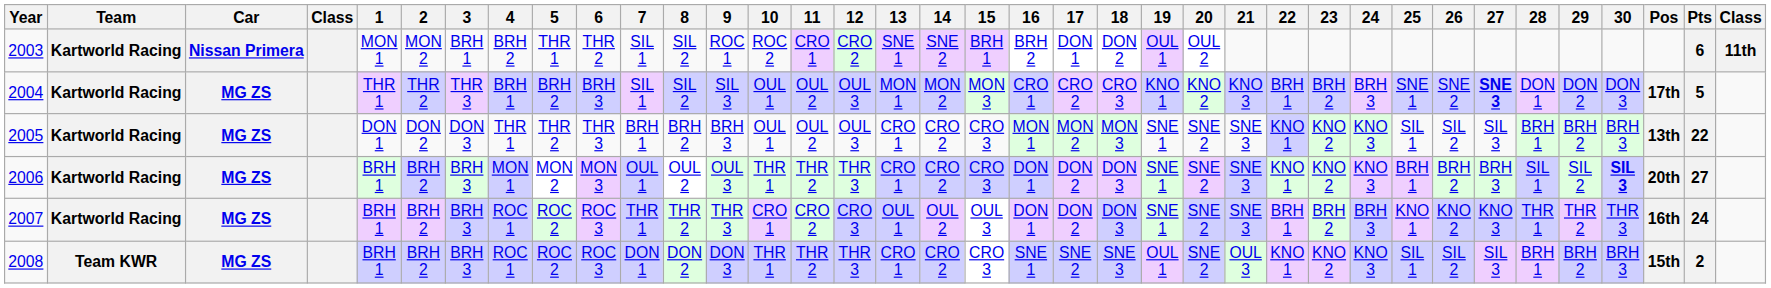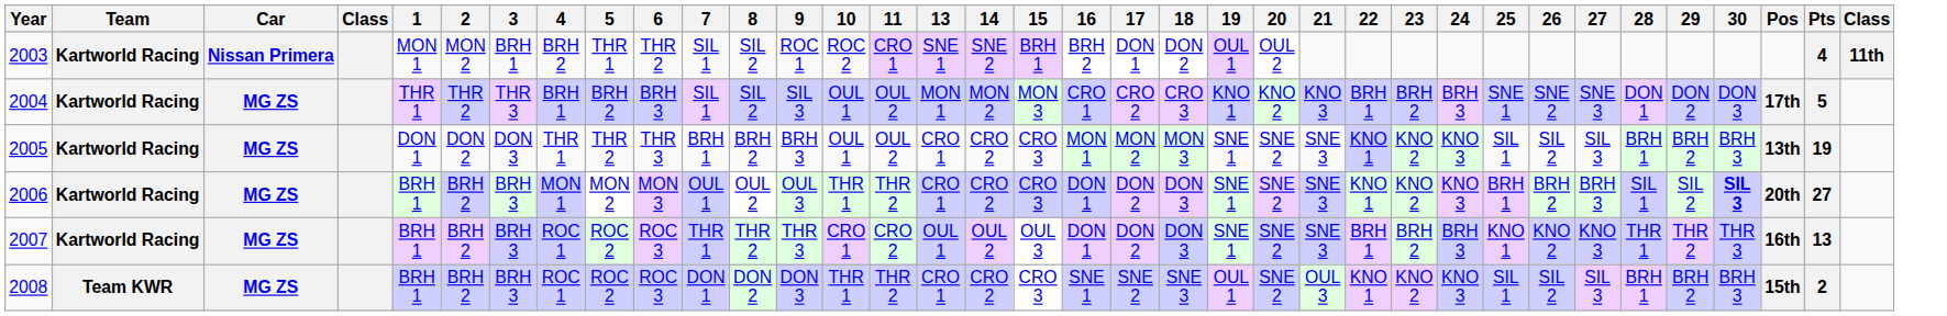 <table class="wikitable" style="text-align:center; font-size:85%">
 <tr>
 <th>Year</th>
 <th>Team</th>
 <th>Car</th>
 <th>Class</th>
 <th>1</th>
 <th>2</th>
 <th>3</th>
 <th>4</th>
 <th>5</th>
 <th>6</th>
 <th>7</th>
 <th>8</th>
 <th>9</th>
 <th>10</th>
 <th>11</th>
-<th>12</th>
 <th>13</th>
 <th>14</th>
 <th>15</th>
 <th>16</th>
 <th>17</th>
 <th>18</th>
 <th>19</th>
 <th>20</th>
 <th>21</th>
 <th>22</th>
 <th>23</th>
 <th>24</th>
 <th>25</th>
 <th>26</th>
 <th>27</th>
 <th>28</th>
 <th>29</th>
 <th>30</th>
 <th>Pos</th>
 <th>Pts</th>
 <th>Class</th>
 </tr>
 <tr>
 <td><a href='#'>2003</a></td>
 <th nowrap>Kartworld Racing</th>
 <th nowrap><a href='#'>Nissan Primera</a></th>
 <th><span></span></th>
 <td><a href='#'>MON<br>1</a><br></td>
 <td><a href='#'>MON<br>2</a><br></td>
 <td><a href='#'>BRH<br>1</a><br></td>
 <td><a href='#'>BRH<br>2</a><br></td>
 <td><a href='#'>THR<br>1</a><br></td>
 <td><a href='#'>THR<br>2</a><br></td>
 <td><a href='#'>SIL<br>1</a><br></td>
 <td><a href='#'>SIL<br>2</a><br></td>
 <td><a href='#'>ROC<br>1</a><br></td>
 <td><a href='#'>ROC<br>2</a><br></td>
 <td style="background:#EFCFFF;"><a href='#'>CRO<br>1</a><br></td>
-<td style="background:#DFFFDF;"><a href='#'>CRO<br>2</a><br></td>
 <td style="background:#EFCFFF;"><a href='#'>SNE<br>1</a><br></td>
 <td style="background:#EFCFFF;"><a href='#'>SNE<br>2</a><br></td>
 <td style="background:#EFCFFF;"><a href='#'>BRH<br>1</a><br></td>
 <td style="background:#FFFFFF;"><a href='#'>BRH<br>2</a><br></td>
 <td style="background:#FFFFFF;"><a href='#'>DON<br>1</a><br></td>
 <td style="background:#FFFFFF;"><a href='#'>DON<br>2</a><br></td>
 <td style="background:#EFCFFF;"><a href='#'>OUL<br>1</a><br></td>
 <td style="background:#FFFFFF;"><a href='#'>OUL<br>2</a><br></td>
 <td></td>
 <td></td>
 <td></td>
 <td></td>
 <td></td>
 <td></td>
 <td></td>
 <td></td>
 <td></td>
 <td></td>
 <td></td>
-<th>6</th>
+<th>4</th>
 <th>11th</th>
 </tr>
 <tr>
 <td><a href='#'>2004</a></td>
 <th nowrap>Kartworld Racing</th>
 <th nowrap><a href='#'>MG ZS</a></th>
 <th></th>
 <td style="background:#EFCFFF;"><a href='#'>THR<br>1</a><br></td>
 <td style="background:#CFCFFF;"><a href='#'>THR<br>2</a><br></td>
 <td style="background:#EFCFFF;"><a href='#'>THR<br>3</a><br></td>
 <td style="background:#CFCFFF;"><a href='#'>BRH<br>1</a><br></td>
 <td style="background:#CFCFFF;"><a href='#'>BRH<br>2</a><br></td>
 <td style="background:#CFCFFF;"><a href='#'>BRH<br>3</a><br></td>
 <td style="background:#EFCFFF;"><a href='#'>SIL<br>1</a><br></td>
 <td style="background:#CFCFFF;"><a href='#'>SIL<br>2</a><br></td>
 <td style="background:#CFCFFF;"><a href='#'>SIL<br>3</a><br></td>
 <td style="background:#CFCFFF;"><a href='#'>OUL<br>1</a><br></td>
 <td style="background:#CFCFFF;"><a href='#'>OUL<br>2</a><br></td>
-<td style="background:#CFCFFF;"><a href='#'>OUL<br>3</a><br></td>
 <td style="background:#CFCFFF;"><a href='#'>MON<br>1</a><br></td>
 <td style="background:#CFCFFF;"><a href='#'>MON<br>2</a><br></td>
 <td style="background:#DFFFDF;"><a href='#'>MON<br>3</a><br></td>
 <td style="background:#CFCFFF;"><a href='#'>CRO<br>1</a><br></td>
 <td style="background:#EFCFFF;"><a href='#'>CRO<br>2</a><br></td>
 <td style="background:#EFCFFF;"><a href='#'>CRO<br>3</a><br></td>
 <td style="background:#CFCFFF;"><a href='#'>KNO<br>1</a><br></td>
 <td style="background:#DFFFDF;"><a href='#'>KNO<br>2</a><br></td>
 <td style="background:#CFCFFF;"><a href='#'>KNO<br>3</a><br></td>
 <td style="background:#CFCFFF;"><a href='#'>BRH<br>1</a><br></td>
 <td style="background:#CFCFFF;"><a href='#'>BRH<br>2</a><br></td>
 <td style="background:#EFCFFF;"><a href='#'>BRH<br>3</a><br></td>
 <td style="background:#CFCFFF;"><a href='#'>SNE<br>1</a><br></td>
 <td style="background:#CFCFFF;"><a href='#'>SNE<br>2</a><br></td>
-<td style="background:#CFCFFF;"><strong><a href='#'>SNE<br>3</a><br></strong></td>
+<td style="background:#CFCFFF;"><a href='#'>SNE<br>3</a><br></td>
 <td style="background:#EFCFFF;"><a href='#'>DON<br>1</a><br></td>
 <td style="background:#CFCFFF;"><a href='#'>DON<br>2</a><br></td>
 <td style="background:#CFCFFF;"><a href='#'>DON<br>3</a><br></td>
 <th>17th</th>
 <th>5</th>
 <td></td>
 </tr>
 <tr>
 <td><a href='#'>2005</a></td>
 <th nowrap>Kartworld Racing</th>
 <th nowrap><a href='#'>MG ZS</a></th>
 <th></th>
 <td><a href='#'>DON<br>1</a><br></td>
 <td><a href='#'>DON<br>2</a><br></td>
 <td><a href='#'>DON<br>3</a><br></td>
 <td><a href='#'>THR<br>1</a><br></td>
 <td><a href='#'>THR<br>2</a><br></td>
 <td><a href='#'>THR<br>3</a><br></td>
 <td><a href='#'>BRH<br>1</a><br></td>
 <td><a href='#'>BRH<br>2</a><br></td>
 <td><a href='#'>BRH<br>3</a><br></td>
 <td><a href='#'>OUL<br>1</a><br></td>
 <td><a href='#'>OUL<br>2</a><br></td>
-<td><a href='#'>OUL<br>3</a><br></td>
 <td><a href='#'>CRO<br>1</a><br></td>
 <td><a href='#'>CRO<br>2</a><br></td>
 <td><a href='#'>CRO<br>3</a><br></td>
 <td style="background:#DFFFDF;"><a href='#'>MON<br>1</a><br></td>
 <td style="background:#DFFFDF;"><a href='#'>MON<br>2</a><br></td>
 <td style="background:#DFFFDF;"><a href='#'>MON<br>3</a><br></td>
 <td><a href='#'>SNE<br>1</a><br></td>
 <td><a href='#'>SNE<br>2</a><br></td>
 <td><a href='#'>SNE<br>3</a><br></td>
 <td style="background:#CFCFFF;"><a href='#'>KNO<br>1</a><br></td>
 <td style="background:#DFFFDF;"><a href='#'>KNO<br>2</a><br></td>
 <td style="background:#DFFFDF;"><a href='#'>KNO<br>3</a><br></td>
 <td><a href='#'>SIL<br>1</a><br></td>
 <td><a href='#'>SIL<br>2</a><br></td>
 <td><a href='#'>SIL<br>3</a><br></td>
 <td style="background:#DFFFDF;"><a href='#'>BRH<br>1</a><br></td>
 <td style="background:#DFFFDF;"><a href='#'>BRH<br>2</a><br></td>
 <td style="background:#DFFFDF;"><a href='#'>BRH<br>3</a><br></td>
 <th>13th</th>
-<th>22</th>
+<th>19</th>
 <td></td>
 </tr>
 <tr>
 <td><a href='#'>2006</a></td>
 <th nowrap>Kartworld Racing</th>
 <th nowrap><a href='#'>MG ZS</a></th>
 <th></th>
 <td style="background:#DFFFDF;"><a href='#'>BRH<br>1</a><br></td>
 <td style="background:#CFCFFF;"><a href='#'>BRH<br>2</a><br></td>
 <td style="background:#DFFFDF;"><a href='#'>BRH<br>3</a><br></td>
 <td style="background:#CFCFFF;"><a href='#'>MON<br>1</a><br></td>
 <td style="background:#FFFFFF;"><a href='#'>MON<br>2</a><br></td>
 <td style="background:#EFCFFF;"><a href='#'>MON<br>3</a><br></td>
 <td style="background:#CFCFFF;"><a href='#'>OUL<br>1</a><br></td>
 <td style="background:#FFFFFF;"><a href='#'>OUL<br>2</a><br></td>
 <td style="background:#DFFFDF;"><a href='#'>OUL<br>3</a><br></td>
 <td style="background:#DFFFDF;"><a href='#'>THR<br>1</a><br></td>
 <td style="background:#DFFFDF;"><a href='#'>THR<br>2</a><br></td>
-<td style="background:#DFFFDF;"><a href='#'>THR<br>3</a><br></td>
 <td style="background:#CFCFFF;"><a href='#'>CRO<br>1</a><br></td>
 <td style="background:#CFCFFF;"><a href='#'>CRO<br>2</a><br></td>
 <td style="background:#CFCFFF;"><a href='#'>CRO<br>3</a><br></td>
 <td style="background:#CFCFFF;"><a href='#'>DON<br>1</a><br></td>
 <td style="background:#EFCFFF;"><a href='#'>DON<br>2</a><br></td>
 <td style="background:#EFCFFF;"><a href='#'>DON<br>3</a><br></td>
 <td style="background:#DFFFDF;"><a href='#'>SNE<br>1</a><br></td>
 <td style="background:#EFCFFF;"><a href='#'>SNE<br>2</a><br></td>
 <td style="background:#CFCFFF;"><a href='#'>SNE<br>3</a><br></td>
 <td style="background:#DFFFDF;"><a href='#'>KNO<br>1</a><br></td>
 <td style="background:#DFFFDF;"><a href='#'>KNO<br>2</a><br></td>
 <td style="background:#EFCFFF;"><a href='#'>KNO<br>3</a><br></td>
 <td style="background:#EFCFFF;"><a href='#'>BRH<br>1</a><br></td>
 <td style="background:#DFFFDF;"><a href='#'>BRH<br>2</a><br></td>
 <td style="background:#DFFFDF;"><a href='#'>BRH<br>3</a><br></td>
 <td style="background:#CFCFFF;"><a href='#'>SIL<br>1</a><br></td>
 <td style="background:#DFFFDF;"><a href='#'>SIL<br>2</a><br></td>
 <td style="background:#CFCFFF;"><strong><a href='#'>SIL<br>3</a><br></strong></td>
 <th>20th</th>
 <th>27</th>
 <td></td>
 </tr>
 <tr>
 <td><a href='#'>2007</a></td>
 <th nowrap>Kartworld Racing</th>
 <th nowrap><a href='#'>MG ZS</a></th>
 <th></th>
 <td style="background:#EFCFFF;"><a href='#'>BRH<br>1</a><br></td>
 <td style="background:#EFCFFF;"><a href='#'>BRH<br>2</a><br></td>
 <td style="background:#CFCFFF;"><a href='#'>BRH<br>3</a><br></td>
 <td style="background:#CFCFFF;"><a href='#'>ROC<br>1</a><br></td>
 <td style="background:#DFFFDF;"><a href='#'>ROC<br>2</a><br></td>
 <td style="background:#EFCFFF;"><a href='#'>ROC<br>3</a><br></td>
 <td style="background:#CFCFFF;"><a href='#'>THR<br>1</a><br></td>
 <td style="background:#DFFFDF;"><a href='#'>THR<br>2</a><br></td>
 <td style="background:#DFFFDF;"><a href='#'>THR<br>3</a><br></td>
 <td style="background:#EFCFFF;"><a href='#'>CRO<br>1</a><br></td>
 <td style="background:#DFFFDF;"><a href='#'>CRO<br>2</a><br></td>
-<td style="background:#CFCFFF;"><a href='#'>CRO<br>3</a><br></td>
 <td style="background:#CFCFFF;"><a href='#'>OUL<br>1</a><br></td>
 <td style="background:#EFCFFF;"><a href='#'>OUL<br>2</a><br></td>
 <td style="background:#FFFFFF;"><a href='#'>OUL<br>3</a><br></td>
 <td style="background:#EFCFFF;"><a href='#'>DON<br>1</a><br></td>
 <td style="background:#EFCFFF;"><a href='#'>DON<br>2</a><br></td>
 <td style="background:#CFCFFF;"><a href='#'>DON<br>3</a><br></td>
 <td style="background:#DFFFDF;"><a href='#'>SNE<br>1</a><br></td>
 <td style="background:#CFCFFF;"><a href='#'>SNE<br>2</a><br></td>
 <td style="background:#CFCFFF;"><a href='#'>SNE<br>3</a><br></td>
 <td style="background:#EFCFFF;"><a href='#'>BRH<br>1</a><br></td>
 <td style="background:#DFFFDF;"><a href='#'>BRH<br>2</a><br></td>
 <td style="background:#CFCFFF;"><a href='#'>BRH<br>3</a><br></td>
 <td style="background:#EFCFFF;"><a href='#'>KNO<br>1</a><br></td>
 <td style="background:#CFCFFF;"><a href='#'>KNO<br>2</a><br></td>
 <td style="background:#CFCFFF;"><a href='#'>KNO<br>3</a><br></td>
 <td style="background:#CFCFFF;"><a href='#'>THR<br>1</a><br></td>
 <td style="background:#EFCFFF;"><a href='#'>THR<br>2</a><br></td>
 <td style="background:#CFCFFF;"><a href='#'>THR<br>3</a><br></td>
 <th>16th</th>
-<th>24</th>
+<th>13</th>
 <td></td>
 </tr>
 <tr>
 <td><a href='#'>2008</a></td>
 <th nowrap>Team KWR</th>
 <th nowrap><a href='#'>MG ZS</a></th>
 <th></th>
 <td style="background:#CFCFFF;"><a href='#'>BRH<br>1</a><br></td>
 <td style="background:#CFCFFF;"><a href='#'>BRH<br>2</a><br></td>
 <td style="background:#CFCFFF;"><a href='#'>BRH<br>3</a><br></td>
 <td style="background:#CFCFFF;"><a href='#'>ROC<br>1</a><br></td>
 <td style="background:#CFCFFF;"><a href='#'>ROC<br>2</a><br></td>
 <td style="background:#CFCFFF;"><a href='#'>ROC<br>3</a><br></td>
 <td style="background:#CFCFFF;"><a href='#'>DON<br>1</a><br></td>
 <td style="background:#DFFFDF;"><a href='#'>DON<br>2</a><br></td>
 <td style="background:#CFCFFF;"><a href='#'>DON<br>3</a><br></td>
 <td style="background:#CFCFFF;"><a href='#'>THR<br>1</a><br></td>
 <td style="background:#CFCFFF;"><a href='#'>THR<br>2</a><br></td>
-<td style="background:#CFCFFF;"><a href='#'>THR<br>3</a><br></td>
 <td style="background:#CFCFFF;"><a href='#'>CRO<br>1</a><br></td>
 <td style="background:#CFCFFF;"><a href='#'>CRO<br>2</a><br></td>
 <td style="background:#FFFFFF;"><a href='#'>CRO<br>3</a><br></td>
 <td style="background:#CFCFFF;"><a href='#'>SNE<br>1</a><br></td>
 <td style="background:#CFCFFF;"><a href='#'>SNE<br>2</a><br></td>
 <td style="background:#CFCFFF;"><a href='#'>SNE<br>3</a><br></td>
 <td style="background:#EFCFFF;"><a href='#'>OUL<br>1</a><br></td>
 <td style="background:#CFCFFF;"><a href='#'>SNE<br>2</a><br></td>
 <td style="background:#DFFFDF;"><a href='#'>OUL<br>3</a><br></td>
 <td style="background:#EFCFFF;"><a href='#'>KNO<br>1</a><br></td>
 <td style="background:#EFCFFF;"><a href='#'>KNO<br>2</a><br></td>
 <td style="background:#CFCFFF;"><a href='#'>KNO<br>3</a><br></td>
 <td style="background:#CFCFFF;"><a href='#'>SIL<br>1</a><br></td>
 <td style="background:#CFCFFF;"><a href='#'>SIL<br>2</a><br></td>
 <td style="background:#EFCFFF;"><a href='#'>SIL<br>3</a><br></td>
 <td style="background:#EFCFFF;"><a href='#'>BRH<br>1</a><br></td>
 <td style="background:#CFCFFF;"><a href='#'>BRH<br>2</a><br></td>
 <td style="background:#CFCFFF;"><a href='#'>BRH<br>3</a><br></td>
 <th>15th</th>
 <th>2</th>
 <td></td>
 </tr>
 </table>
